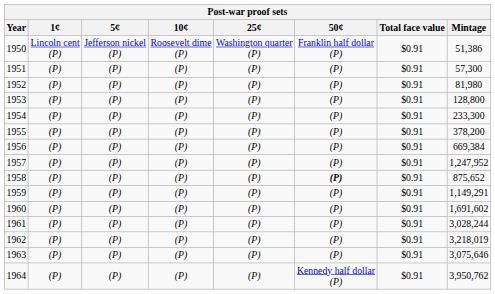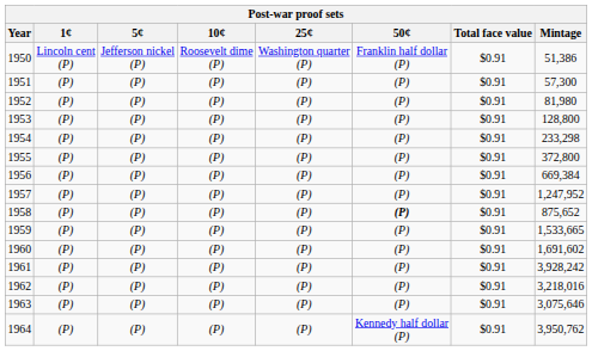 <table class="wikitable mw-collapsible mw-collapsed">
 <tr>
 <th colspan="8">Post-war proof sets</th>
 </tr>
 <tr>
 <th align="center">Year</th>
 <th align="center">1¢</th>
 <th align="center">5¢</th>
 <th align="center">10¢</th>
 <th align="center">25¢</th>
 <th align="center">50¢</th>
 <th align="center">Total face value</th>
 <th align="center">Mintage</th>
 </tr>
 <tr>
 <td align="center">1950</td>
 <td align="center"><a href='#'>Lincoln cent</a><br><em>(P)</em></td>
 <td align="center"><a href='#'>Jefferson nickel</a><br><em>(P)</em></td>
 <td align="center"><a href='#'>Roosevelt dime</a><br><em>(P)</em></td>
 <td align="center"><a href='#'>Washington quarter</a><br><em>(P)</em></td>
 <td align="center"><a href='#'>Franklin half dollar</a><br><em>(P)</em></td>
 <td align="center">$0.91</td>
 <td align="center">51,386</td>
 </tr>
 <tr>
 <td align="center">1951</td>
 <td align="center"><em>(P)</em></td>
 <td align="center"><em>(P)</em></td>
 <td align="center"><em>(P)</em></td>
 <td align="center"><em>(P)</em></td>
 <td align="center"><em>(P)</em></td>
 <td align="center">$0.91</td>
 <td align="center">57,300</td>
 </tr>
 <tr>
 <td align="center">1952</td>
 <td align="center"><em>(P)</em></td>
 <td align="center"><em>(P)</em></td>
 <td align="center"><em>(P)</em></td>
 <td align="center"><em>(P)</em></td>
 <td align="center"><em>(P)</em></td>
 <td align="center">$0.91</td>
 <td align="center">81,980</td>
 </tr>
 <tr>
 <td align="center">1953</td>
 <td align="center"><em>(P)</em></td>
 <td align="center"><em>(P)</em></td>
 <td align="center"><em>(P)</em></td>
 <td align="center"><em>(P)</em></td>
 <td align="center"><em>(P)</em></td>
 <td align="center">$0.91</td>
 <td align="center">128,800</td>
 </tr>
 <tr>
 <td align="center">1954</td>
 <td align="center"><em>(P)</em></td>
 <td align="center"><em>(P)</em></td>
 <td align="center"><em>(P)</em></td>
 <td align="center"><em>(P)</em></td>
 <td align="center"><em>(P)</em></td>
 <td align="center">$0.91</td>
-<td align="center">233,300</td>
+<td align="center">233,298</td>
 </tr>
 <tr>
 <td align="center">1955</td>
 <td align="center"><em>(P)</em></td>
 <td align="center"><em>(P)</em></td>
 <td align="center"><em>(P)</em></td>
 <td align="center"><em>(P)</em></td>
 <td align="center"><em>(P)</em></td>
 <td align="center">$0.91</td>
-<td align="center">378,200</td>
+<td align="center">372,800</td>
 </tr>
 <tr>
 <td align="center">1956</td>
 <td align="center"><em>(P)</em></td>
 <td align="center"><em>(P)</em></td>
 <td align="center"><em>(P)</em></td>
 <td align="center"><em>(P)</em></td>
 <td align="center"><em>(P)</em></td>
 <td align="center">$0.91</td>
 <td align="center">669,384</td>
 </tr>
 <tr>
 <td align="center">1957</td>
 <td align="center"><em>(P)</em></td>
 <td align="center"><em>(P)</em></td>
 <td align="center"><em>(P)</em></td>
 <td align="center"><em>(P)</em></td>
 <td align="center"><em>(P)</em></td>
 <td align="center">$0.91</td>
 <td align="center">1,247,952</td>
 </tr>
 <tr>
 <td align="center">1958</td>
 <td align="center"><em>(P)</em></td>
 <td align="center"><em>(P)</em></td>
 <td align="center"><em>(P)</em></td>
 <td align="center"><em>(P)</em></td>
 <td align="center"><strong><em>(P)</em></strong></td>
 <td align="center">$0.91</td>
 <td align="center">875,652</td>
 </tr>
 <tr>
 <td align="center">1959</td>
 <td align="center"><em>(P)</em></td>
 <td align="center"><em>(P)</em></td>
 <td align="center"><em>(P)</em></td>
 <td align="center"><em>(P)</em></td>
 <td align="center"><em>(P)</em></td>
 <td align="center">$0.91</td>
-<td align="center">1,149,291</td>
+<td align="center">1,533,665</td>
 </tr>
 <tr>
 <td align="center">1960</td>
 <td align="center"><em>(P)</em></td>
 <td align="center"><em>(P)</em></td>
 <td align="center"><em>(P)</em></td>
 <td align="center"><em>(P)</em></td>
 <td align="center"><em>(P)</em></td>
 <td align="center">$0.91</td>
 <td align="center">1,691,602</td>
 </tr>
 <tr>
 <td align="center">1961</td>
 <td align="center"><em>(P)</em></td>
 <td align="center"><em>(P)</em></td>
 <td align="center"><em>(P)</em></td>
 <td align="center"><em>(P)</em></td>
 <td align="center"><em>(P)</em></td>
 <td align="center">$0.91</td>
-<td align="center">3,028,244</td>
+<td align="center">3,928,242</td>
 </tr>
 <tr>
 <td align="center">1962</td>
 <td align="center"><em>(P)</em></td>
 <td align="center"><em>(P)</em></td>
 <td align="center"><em>(P)</em></td>
 <td align="center"><em>(P)</em></td>
 <td align="center"><em>(P)</em></td>
 <td align="center">$0.91</td>
-<td align="center">3,218,019</td>
+<td align="center">3,218,016</td>
 </tr>
 <tr>
 <td align="center">1963</td>
 <td align="center"><em>(P)</em></td>
 <td align="center"><em>(P)</em></td>
 <td align="center"><em>(P)</em></td>
 <td align="center"><em>(P)</em></td>
 <td align="center"><em>(P)</em></td>
 <td align="center">$0.91</td>
 <td align="center">3,075,646</td>
 </tr>
 <tr>
 <td align="center">1964</td>
 <td align="center"><em>(P)</em></td>
 <td align="center"><em>(P)</em></td>
 <td align="center"><em>(P)</em></td>
 <td align="center"><em>(P)</em></td>
 <td align="center"><a href='#'>Kennedy half dollar</a><br><em>(P)</em></td>
 <td align="center">$0.91</td>
 <td align="center">3,950,762</td>
 </tr>
 </table>
